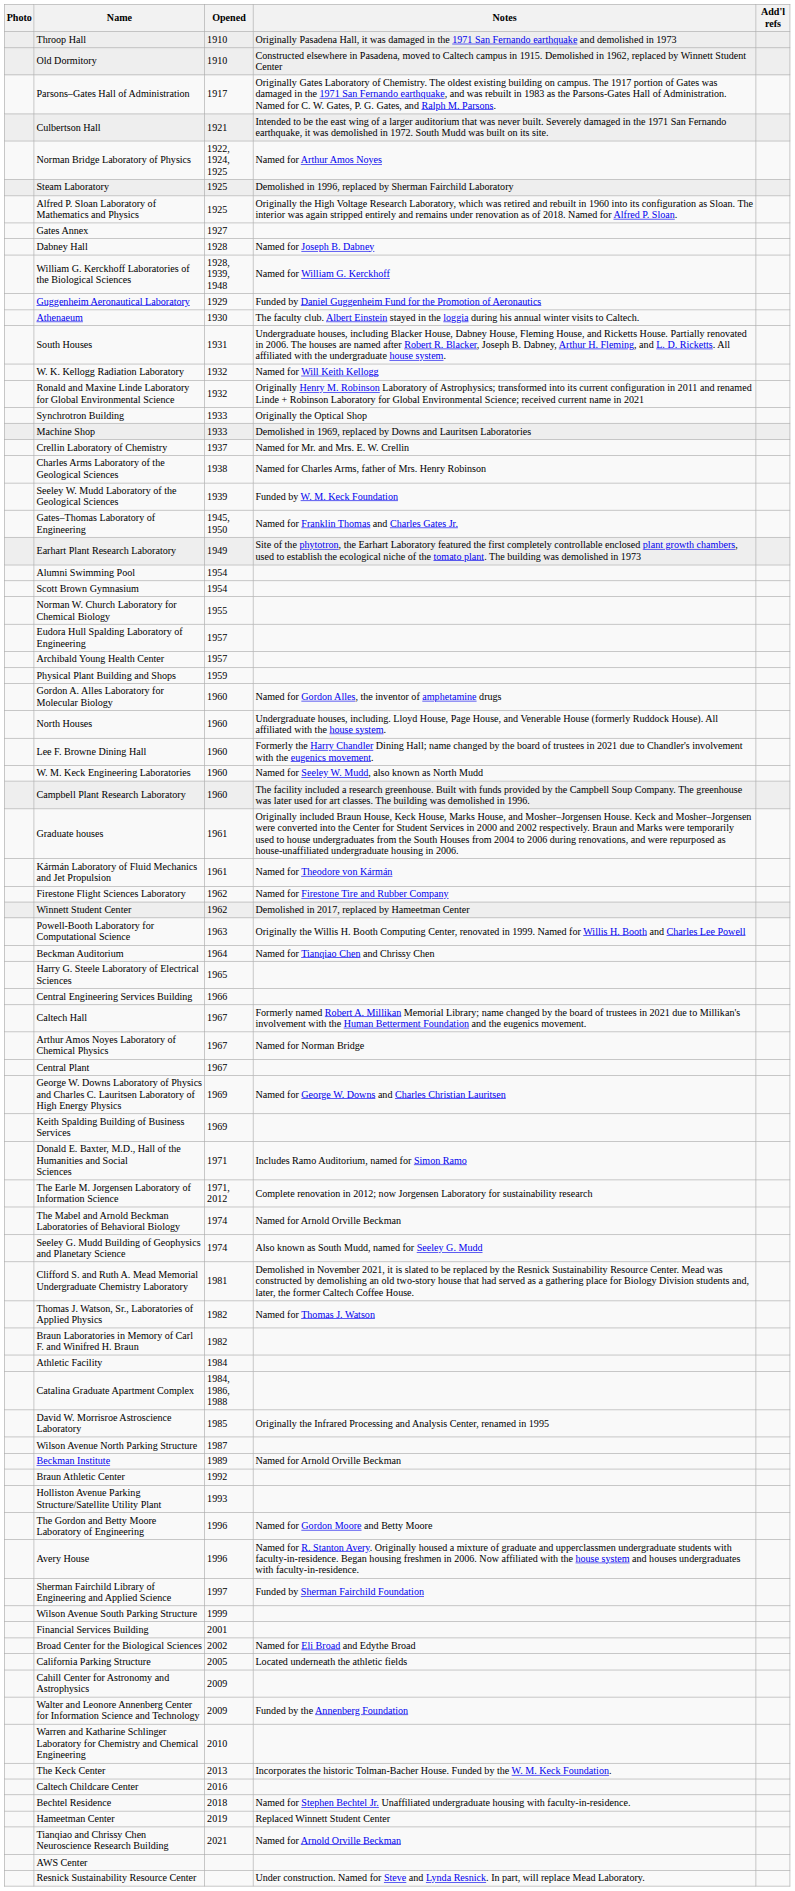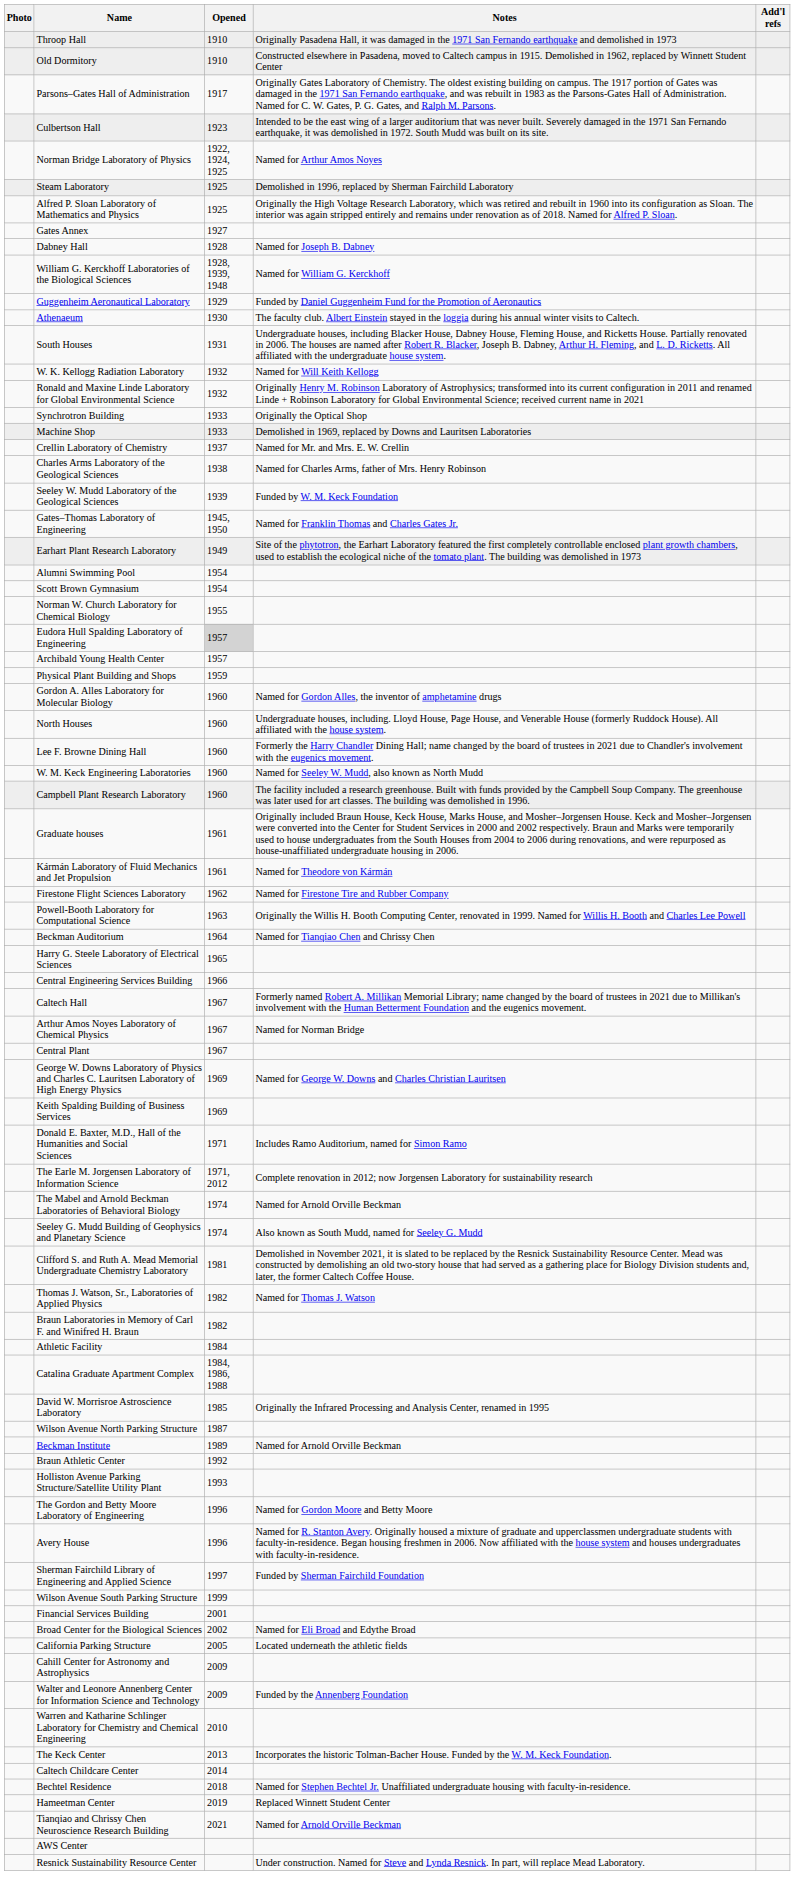 <table class="wikitable sortable">
 <tr>
 <th>Photo</th>
 <th>Name</th>
 <th>Opened</th>
 <th>Notes</th>
 <th>Add'l refs</th>
 </tr>
 <tr bgcolor=#EEEEEE>
 <td></td>
 <td>Throop Hall</td>
 <td>1910</td>
 <td>Originally Pasadena Hall, it was damaged in the <a href='#'>1971 San Fernando earthquake</a> and demolished in 1973</td>
 <td></td>
 </tr>
 <tr bgcolor=#EEEEEE>
 <td></td>
 <td>Old Dormitory</td>
 <td>1910</td>
 <td>Constructed elsewhere in Pasadena, moved to Caltech campus in 1915.  Demolished in 1962, replaced by Winnett Student Center</td>
 <td></td>
 </tr>
 <tr>
 <td></td>
 <td>Parsons–Gates Hall of Administration</td>
 <td>1917</td>
 <td>Originally Gates Laboratory of Chemistry.  The oldest existing building on campus.  The 1917 portion of Gates was damaged in the <a href='#'>1971 San Fernando earthquake</a>, and was rebuilt in 1983 as the Parsons-Gates Hall of Administration. Named for C. W. Gates, P. G. Gates, and <a href='#'>Ralph M. Parsons</a>.</td>
 <td></td>
 </tr>
 <tr bgcolor=#EEEEEE>
 <td></td>
 <td>Culbertson Hall</td>
-<td>1921</td>
+<td>1923</td>
 <td>Intended to be the east wing of a larger auditorium that was never built. Severely damaged in the 1971 San Fernando earthquake, it was demolished in 1972. South Mudd was built on its site.</td>
 <td></td>
 </tr>
 <tr>
 <td></td>
 <td>Norman Bridge Laboratory of Physics</td>
 <td>1922, 1924, 1925</td>
 <td>Named for <a href='#'>Arthur Amos Noyes</a></td>
 <td></td>
 </tr>
 <tr bgcolor=#EEEEEE>
 <td></td>
 <td>Steam Laboratory</td>
 <td>1925</td>
 <td>Demolished in 1996, replaced by Sherman Fairchild Laboratory</td>
 <td></td>
 </tr>
 <tr>
 <td></td>
 <td>Alfred P. Sloan Laboratory of Mathematics and Physics</td>
 <td>1925</td>
 <td>Originally the High Voltage Research Laboratory, which was retired and rebuilt in 1960 into its configuration as Sloan. The interior was again stripped entirely and remains under renovation as of 2018. Named for <a href='#'>Alfred P. Sloan</a>.</td>
 <td></td>
 </tr>
 <tr>
 <td></td>
 <td>Gates Annex</td>
 <td>1927</td>
 <td></td>
 <td></td>
 </tr>
 <tr>
 <td></td>
 <td>Dabney Hall</td>
 <td>1928</td>
 <td>Named for <a href='#'>Joseph B. Dabney</a></td>
 <td></td>
 </tr>
 <tr>
 <td></td>
 <td>William G. Kerckhoff Laboratories of the Biological Sciences</td>
 <td>1928, 1939, 1948</td>
 <td>Named for <a href='#'>William G. Kerckhoff</a></td>
 <td></td>
 </tr>
 <tr>
 <td></td>
 <td><a href='#'>Guggenheim Aeronautical Laboratory</a></td>
 <td>1929</td>
 <td>Funded by <a href='#'>Daniel Guggenheim Fund for the Promotion of Aeronautics</a></td>
 <td></td>
 </tr>
 <tr>
 <td></td>
 <td><a href='#'>Athenaeum</a></td>
 <td>1930</td>
 <td>The faculty club. <a href='#'>Albert Einstein</a> stayed in the <a href='#'>loggia</a> during his annual winter visits to Caltech.</td>
 <td></td>
 </tr>
 <tr>
 <td></td>
 <td>South Houses</td>
 <td>1931</td>
 <td>Undergraduate houses, including Blacker House, Dabney House, Fleming House, and Ricketts House. Partially renovated in 2006.  The houses are named after <a href='#'>Robert R. Blacker</a>, Joseph B. Dabney, <a href='#'>Arthur H. Fleming</a>, and <a href='#'>L. D. Ricketts</a>. All affiliated with the undergraduate <a href='#'>house system</a>.</td>
 <td></td>
 </tr>
 <tr>
 <td></td>
 <td>W. K. Kellogg Radiation Laboratory</td>
 <td>1932</td>
 <td>Named for <a href='#'>Will Keith Kellogg</a></td>
 <td></td>
 </tr>
 <tr>
 <td></td>
 <td>Ronald and Maxine Linde Laboratory for Global Environmental Science</td>
 <td>1932</td>
 <td>Originally <a href='#'>Henry M. Robinson</a> Laboratory of Astrophysics; transformed into its current configuration in 2011 and renamed Linde + Robinson Laboratory for Global Environmental Science; received current name in 2021</td>
 <td></td>
 </tr>
 <tr>
 <td></td>
 <td>Synchrotron Building</td>
 <td>1933</td>
 <td>Originally the Optical Shop</td>
 <td></td>
 </tr>
 <tr bgcolor=#EEEEEE>
 <td></td>
 <td>Machine Shop</td>
 <td>1933</td>
 <td>Demolished in 1969, replaced by Downs and Lauritsen Laboratories</td>
 <td></td>
 </tr>
 <tr>
 <td></td>
 <td>Crellin Laboratory of Chemistry</td>
 <td>1937</td>
 <td>Named for Mr. and Mrs. E. W. Crellin</td>
 <td></td>
 </tr>
 <tr>
 <td></td>
 <td>Charles Arms Laboratory of the Geological Sciences</td>
 <td>1938</td>
 <td>Named for Charles Arms, father of Mrs. Henry Robinson</td>
 <td></td>
 </tr>
 <tr>
 <td></td>
 <td>Seeley W. Mudd Laboratory of the Geological Sciences</td>
 <td>1939</td>
 <td>Funded by <a href='#'>W. M. Keck Foundation</a></td>
 <td></td>
 </tr>
 <tr>
 <td></td>
 <td>Gates–Thomas Laboratory of Engineering</td>
 <td>1945, 1950</td>
 <td>Named for <a href='#'>Franklin Thomas</a> and <a href='#'>Charles Gates Jr.</a></td>
 <td></td>
 </tr>
 <tr bgcolor=#EEEEEE>
 <td></td>
 <td>Earhart Plant Research Laboratory</td>
 <td>1949</td>
 <td>Site of the <a href='#'>phytotron</a>, the Earhart Laboratory featured the first completely controllable enclosed <a href='#'>plant growth chambers</a>, used to establish the ecological niche of the <a href='#'>tomato plant</a>. The building was demolished in 1973</td>
 <td></td>
 </tr>
 <tr>
 <td></td>
 <td>Alumni Swimming Pool</td>
 <td>1954</td>
 <td></td>
 <td></td>
 </tr>
 <tr>
 <td></td>
 <td>Scott Brown Gymnasium</td>
 <td>1954</td>
 <td></td>
 <td></td>
 </tr>
 <tr>
 <td></td>
 <td>Norman W. Church Laboratory for Chemical Biology</td>
 <td>1955</td>
 <td></td>
 <td></td>
 </tr>
 <tr>
 <td></td>
 <td>Eudora Hull Spalding Laboratory of Engineering</td>
-<td>1957</td>
+<td style="background: lightgrey;">1957</td>
 <td></td>
 <td></td>
 </tr>
 <tr>
 <td></td>
 <td>Archibald Young Health Center</td>
 <td>1957</td>
 <td></td>
 <td></td>
 </tr>
 <tr>
 <td></td>
 <td>Physical Plant Building and Shops</td>
 <td>1959</td>
 <td></td>
 <td></td>
 </tr>
 <tr>
 <td></td>
 <td>Gordon A. Alles Laboratory for Molecular Biology</td>
 <td>1960</td>
 <td>Named for <a href='#'>Gordon Alles</a>, the inventor of <a href='#'>amphetamine</a> drugs</td>
 <td></td>
 </tr>
 <tr>
 <td></td>
 <td>North Houses</td>
 <td>1960</td>
 <td>Undergraduate houses, including. Lloyd House, Page House, and Venerable House (formerly Ruddock House). All affiliated with the <a href='#'>house system</a>.</td>
 <td></td>
 </tr>
 <tr>
 <td></td>
 <td>Lee F. Browne Dining Hall</td>
 <td>1960</td>
 <td>Formerly the <a href='#'>Harry Chandler</a> Dining Hall; name changed by the board of trustees in 2021 due to Chandler's involvement with the <a href='#'>eugenics movement</a>.</td>
 <td></td>
 </tr>
 <tr>
 <td></td>
 <td>W. M. Keck Engineering Laboratories</td>
 <td>1960</td>
 <td>Named for <a href='#'>Seeley W. Mudd</a>, also known as North Mudd</td>
 <td></td>
 </tr>
 <tr bgcolor=#EEEEEE>
 <td></td>
 <td>Campbell Plant Research Laboratory</td>
 <td>1960</td>
 <td>The facility included a research greenhouse.  Built with funds provided by the Campbell Soup Company. The greenhouse was later used for art classes. The building was demolished in 1996.</td>
 <td></td>
 </tr>
 <tr>
 <td></td>
 <td>Graduate houses</td>
 <td>1961</td>
 <td>Originally included Braun House, Keck House, Marks House, and Mosher–Jorgensen House.  Keck and Mosher–Jorgensen were converted into the Center for Student Services in 2000 and 2002 respectively.  Braun and Marks were temporarily used to house undergraduates from the South Houses from 2004 to 2006 during renovations, and were repurposed as house-unaffiliated undergraduate housing in 2006.</td>
 <td></td>
 </tr>
 <tr>
 <td></td>
 <td>Kármán Laboratory of Fluid Mechanics and Jet Propulsion</td>
 <td>1961</td>
 <td>Named for <a href='#'>Theodore von Kármán</a></td>
 <td></td>
 </tr>
 <tr>
 <td></td>
 <td>Firestone Flight Sciences Laboratory</td>
 <td>1962</td>
 <td>Named for <a href='#'>Firestone Tire and Rubber Company</a></td>
-<td></td>
-</tr>
-<tr bgcolor=#EEEEEE>
-<td></td>
-<td>Winnett Student Center</td>
-<td>1962</td>
-<td>Demolished in 2017, replaced by Hameetman Center</td>
 <td></td>
 </tr>
 <tr>
 <td></td>
 <td>Powell-Booth Laboratory for Computational Science</td>
 <td>1963</td>
 <td>Originally the Willis H. Booth Computing Center, renovated in 1999. Named for <a href='#'>Willis H. Booth</a> and <a href='#'>Charles Lee Powell</a></td>
 <td></td>
 </tr>
 <tr>
 <td></td>
 <td>Beckman Auditorium</td>
 <td>1964</td>
 <td>Named for <a href='#'>Tianqiao Chen</a> and Chrissy Chen</td>
 <td></td>
 </tr>
 <tr>
 <td></td>
 <td>Harry G. Steele Laboratory of Electrical Sciences</td>
 <td>1965</td>
 <td></td>
 <td></td>
 </tr>
 <tr>
 <td></td>
 <td>Central Engineering Services Building</td>
 <td>1966</td>
 <td></td>
 <td></td>
 </tr>
 <tr>
 <td></td>
 <td>Caltech Hall</td>
 <td>1967</td>
 <td>Formerly named <a href='#'>Robert A. Millikan</a> Memorial Library; name changed by the board of trustees in 2021 due to Millikan's involvement with the <a href='#'>Human Betterment Foundation</a> and the eugenics movement.</td>
 <td></td>
 </tr>
 <tr>
 <td></td>
 <td>Arthur Amos Noyes Laboratory of Chemical Physics</td>
 <td>1967</td>
 <td>Named for Norman Bridge</td>
 <td></td>
 </tr>
 <tr>
 <td></td>
 <td>Central Plant</td>
 <td>1967</td>
 <td></td>
 <td></td>
 </tr>
 <tr>
 <td></td>
 <td>George W. Downs Laboratory of Physics and Charles C. Lauritsen Laboratory of High Energy Physics</td>
 <td>1969</td>
 <td>Named for <a href='#'>George W. Downs</a> and <a href='#'>Charles Christian Lauritsen</a></td>
 <td></td>
 </tr>
 <tr>
 <td></td>
 <td>Keith Spalding Building of Business Services</td>
 <td>1969</td>
 <td></td>
 <td></td>
 </tr>
 <tr>
 <td></td>
 <td>Donald E. Baxter, M.D., Hall of the Humanities and Social<br>Sciences</td>
 <td>1971</td>
 <td>Includes Ramo Auditorium, named for <a href='#'>Simon Ramo</a></td>
 <td></td>
 </tr>
 <tr>
 <td></td>
 <td>The Earle M. Jorgensen Laboratory of Information Science</td>
 <td>1971, 2012</td>
 <td>Complete renovation in 2012; now Jorgensen Laboratory for sustainability research</td>
 <td></td>
 </tr>
 <tr>
 <td></td>
 <td>The Mabel and Arnold Beckman Laboratories of Behavioral Biology</td>
 <td>1974</td>
 <td>Named for Arnold Orville Beckman</td>
 <td></td>
 </tr>
 <tr>
 <td></td>
 <td>Seeley G. Mudd Building of Geophysics and Planetary Science</td>
 <td>1974</td>
 <td>Also known as South Mudd, named for <a href='#'>Seeley G. Mudd</a></td>
 <td></td>
 </tr>
 <tr>
 <td></td>
 <td>Clifford S. and Ruth A. Mead Memorial Undergraduate Chemistry Laboratory</td>
 <td>1981</td>
 <td>Demolished in November 2021, it is slated to be replaced by the Resnick Sustainability Resource Center.  Mead was constructed by demolishing an old two-story house that had served as a gathering place for Biology Division students and, later, the former Caltech Coffee House.</td>
 <td></td>
 </tr>
 <tr>
 <td></td>
 <td>Thomas J. Watson, Sr., Laboratories of Applied Physics</td>
 <td>1982</td>
 <td>Named for <a href='#'>Thomas J. Watson</a></td>
 <td></td>
 </tr>
 <tr>
 <td></td>
 <td>Braun Laboratories in Memory of Carl F. and Winifred H. Braun</td>
 <td>1982</td>
 <td></td>
 <td></td>
 </tr>
 <tr>
 <td></td>
 <td>Athletic Facility</td>
 <td>1984</td>
 <td></td>
 <td></td>
 </tr>
 <tr>
 <td></td>
 <td>Catalina Graduate Apartment Complex</td>
 <td>1984, 1986, 1988</td>
 <td></td>
 <td></td>
 </tr>
 <tr>
 <td></td>
 <td>David W. Morrisroe Astroscience Laboratory</td>
 <td>1985</td>
 <td>Originally the Infrared Processing and Analysis Center, renamed in 1995</td>
 <td></td>
 </tr>
 <tr>
 <td></td>
 <td>Wilson Avenue North Parking Structure</td>
 <td>1987</td>
 <td></td>
 <td></td>
 </tr>
 <tr>
 <td></td>
 <td><a href='#'>Beckman Institute</a></td>
 <td>1989</td>
 <td>Named for Arnold Orville Beckman</td>
 <td></td>
 </tr>
 <tr>
 <td></td>
 <td>Braun Athletic Center</td>
 <td>1992</td>
 <td></td>
 <td></td>
 </tr>
 <tr>
 <td></td>
 <td>Holliston Avenue Parking Structure/Satellite Utility Plant</td>
 <td>1993</td>
 <td></td>
 <td></td>
 </tr>
 <tr>
 <td></td>
 <td>The Gordon and Betty Moore Laboratory of Engineering</td>
 <td>1996</td>
 <td>Named for <a href='#'>Gordon Moore</a> and Betty Moore</td>
 <td></td>
 </tr>
 <tr>
 <td></td>
 <td>Avery House</td>
 <td>1996</td>
 <td>Named for <a href='#'>R. Stanton Avery</a>. Originally housed a mixture of graduate and upperclassmen undergraduate students with faculty-in-residence. Began housing freshmen in 2006. Now affiliated with the <a href='#'>house system</a> and houses undergraduates with faculty-in-residence.</td>
 <td></td>
 </tr>
 <tr>
 <td></td>
 <td>Sherman Fairchild Library of Engineering and Applied Science</td>
 <td>1997</td>
 <td>Funded by <a href='#'>Sherman Fairchild Foundation</a></td>
 <td></td>
 </tr>
 <tr>
 <td></td>
 <td>Wilson Avenue South Parking Structure</td>
 <td>1999</td>
 <td></td>
 <td></td>
 </tr>
 <tr>
 <td></td>
 <td>Financial Services Building</td>
 <td>2001</td>
 <td></td>
 <td></td>
 </tr>
 <tr>
 <td></td>
 <td>Broad Center for the Biological Sciences</td>
 <td>2002</td>
 <td>Named for <a href='#'>Eli Broad</a> and Edythe Broad</td>
 <td></td>
 </tr>
 <tr>
 <td></td>
 <td>California Parking Structure</td>
 <td>2005</td>
 <td>Located underneath the athletic fields</td>
 <td></td>
 </tr>
 <tr>
 <td></td>
 <td>Cahill Center for Astronomy and Astrophysics</td>
 <td>2009</td>
 <td></td>
 <td></td>
 </tr>
 <tr>
 <td></td>
 <td>Walter and Leonore Annenberg Center for Information Science and Technology</td>
 <td>2009</td>
 <td>Funded by the <a href='#'>Annenberg Foundation</a></td>
 <td></td>
 </tr>
 <tr>
 <td></td>
 <td>Warren and Katharine Schlinger Laboratory for Chemistry and Chemical Engineering</td>
 <td>2010</td>
 <td></td>
 <td></td>
 </tr>
 <tr>
 <td></td>
 <td>The Keck Center</td>
 <td>2013</td>
 <td>Incorporates the historic Tolman-Bacher House.  Funded by the <a href='#'>W. M. Keck Foundation</a>.</td>
 <td></td>
 </tr>
 <tr>
 <td></td>
 <td>Caltech Childcare Center</td>
-<td>2016</td>
+<td>2014</td>
 <td></td>
 <td></td>
 </tr>
 <tr>
 <td></td>
 <td>Bechtel Residence</td>
 <td>2018</td>
 <td>Named for <a href='#'>Stephen Bechtel Jr.</a> Unaffiliated undergraduate housing with faculty-in-residence.</td>
 <td></td>
 </tr>
 <tr>
 <td></td>
 <td>Hameetman Center</td>
 <td>2019</td>
 <td>Replaced Winnett Student Center</td>
 <td></td>
 </tr>
 <tr>
 <td></td>
 <td>Tianqiao and Chrissy Chen Neuroscience Research Building</td>
 <td>2021</td>
 <td>Named for <a href='#'>Arnold Orville Beckman</a></td>
 <td></td>
 </tr>
 <tr>
 <td></td>
 <td>AWS Center</td>
 <td></td>
 <td></td>
 <td></td>
 </tr>
 <tr>
 <td></td>
 <td>Resnick Sustainability Resource Center</td>
 <td></td>
 <td>Under construction. Named for <a href='#'>Steve</a> and <a href='#'>Lynda Resnick</a>. In part, will replace Mead Laboratory.</td>
 <td></td>
 </tr>
 </table>
